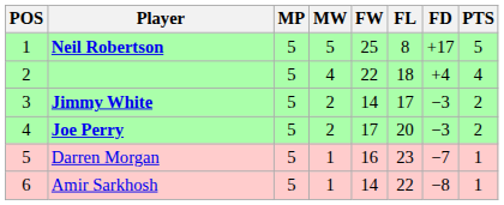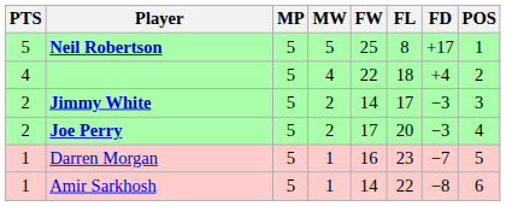 <table class="wikitable" style="text-align: center;">
 <tr>
-<th width=25>POS</th>
+<th width=25>PTS</th>
 <th width=200>Player</th>
 <th width=25>MP</th>
 <th width=25>MW</th>
 <th width=25>FW</th>
 <th width=25>FL</th>
 <th width=25>FD</th>
-<th width=25>PTS</th>
+<th width=25>POS</th>
 </tr>
 <tr style="background:#aaffaa;">
-<td>1</td>
+<td>5</td>
 <td style="text-align:left;"> <strong><a href='#'>Neil Robertson</a></strong></td>
 <td>5</td>
 <td>5</td>
 <td>25</td>
 <td>8</td>
 <td>+17</td>
-<td>5</td>
+<td>1</td>
 </tr>
 <tr style="background:#aaffaa;">
-<td>2</td>
+<td>4</td>
 <td style="text-align:left;"></td>
 <td>5</td>
 <td>4</td>
 <td>22</td>
 <td>18</td>
 <td>+4</td>
-<td>4</td>
+<td>2</td>
 </tr>
 <tr style="background:#aaffaa;">
-<td>3</td>
+<td>2</td>
 <td style="text-align:left;"> <strong><a href='#'>Jimmy White</a></strong></td>
 <td>5</td>
 <td>2</td>
 <td>14</td>
 <td>17</td>
 <td>−3</td>
-<td>2</td>
+<td>3</td>
 </tr>
 <tr style="background:#aaffaa;">
-<td>4</td>
+<td>2</td>
 <td style="text-align:left;"> <strong><a href='#'>Joe Perry</a></strong></td>
 <td>5</td>
 <td>2</td>
 <td>17</td>
 <td>20</td>
 <td>−3</td>
-<td>2</td>
+<td>4</td>
 </tr>
 <tr style="background:#fcc;">
-<td>5</td>
+<td>1</td>
 <td style="text-align:left;"> <a href='#'>Darren Morgan</a></td>
 <td>5</td>
 <td>1</td>
 <td>16</td>
 <td>23</td>
 <td>−7</td>
-<td>1</td>
+<td>5</td>
 </tr>
 <tr style="background:#fcc;">
-<td>6</td>
+<td>1</td>
 <td style="text-align:left;"> <a href='#'>Amir Sarkhosh</a></td>
 <td>5</td>
 <td>1</td>
 <td>14</td>
 <td>22</td>
 <td>−8</td>
-<td>1</td>
+<td>6</td>
 </tr>
 </table>
